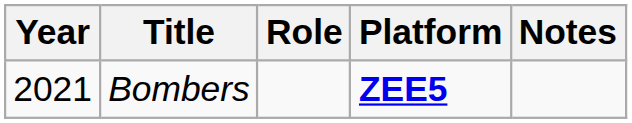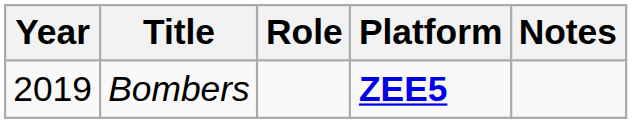 <table class="wikitable sortable">
 <tr>
 <th>Year</th>
 <th>Title</th>
 <th>Role</th>
 <th>Platform</th>
 <th>Notes</th>
 </tr>
 <tr>
-<td>2021</td>
+<td>2019</td>
 <td><em>Bombers</em></td>
 <td></td>
 <td><strong><a href='#'>ZEE5</a></strong></td>
 <td></td>
 </tr>
 </table>
